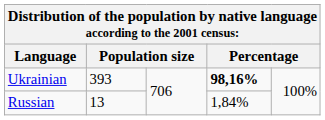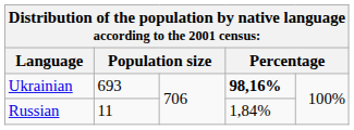 <table class="wikitable standard">
 <tr>
 <th colspan="5">Distribution of the population by native language<br><small>according to the 2001 census:</small> </th>
 </tr>
 <tr>
 <th>Language</th>
 <th colspan="2">Population size</th>
 <th colspan="2">Percentage</th>
 </tr>
 <tr>
 <td><a href='#'>Ukrainian</a></td>
-<td>393</td>
+<td>693</td>
 <td rowspan="2">706</td>
 <td><strong>98,16%</strong></td>
 <td rowspan="2" align="right">100%</td>
 </tr>
 <tr>
 <td><a href='#'>Russian</a></td>
-<td>13</td>
+<td>11</td>
 <td>1,84%</td>
 </tr>
 </table>
